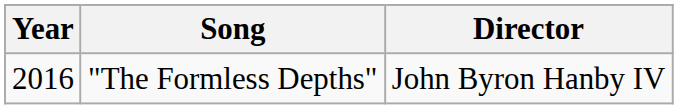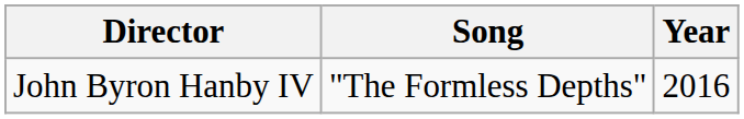 <table class="wikitable">
 <tr>
+<th>Director</th>
+<th>Song</th>
 <th>Year</th>
-<th>Song</th>
-<th>Director</th>
 </tr>
 <tr>
+<td>John Byron Hanby IV</td>
+<td>"The Formless Depths"</td>
 <td rowspan="1">2016</td>
-<td>"The Formless Depths"</td>
-<td>John Byron Hanby IV</td>
 </tr>
 </table>
